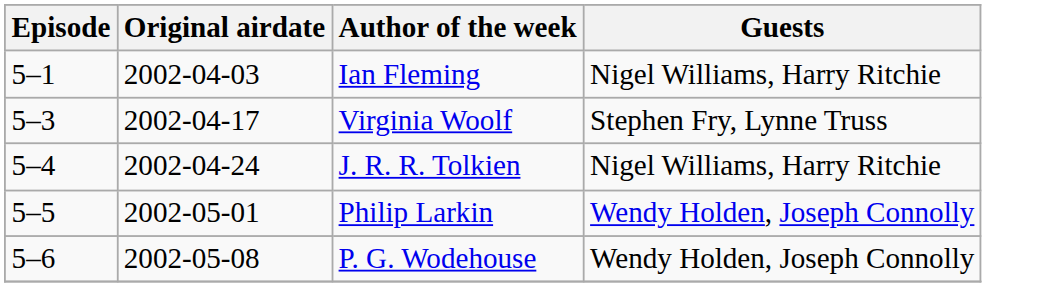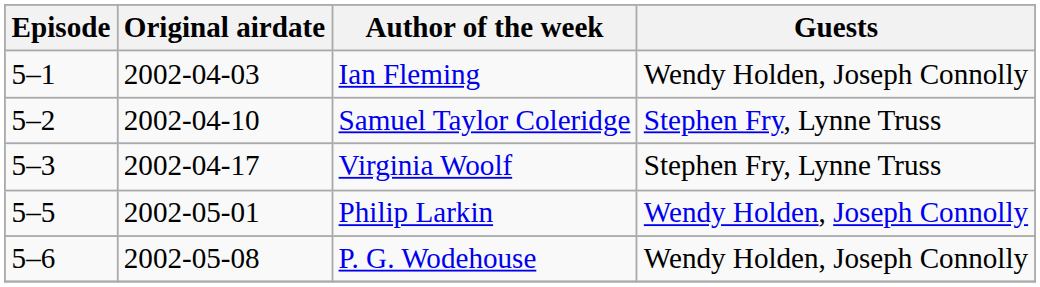 <table class="wikitable">
 <tr>
 <th>Episode</th>
 <th>Original airdate</th>
 <th>Author of the week</th>
 <th>Guests</th>
 </tr>
 <tr>
 <td>5–1</td>
 <td>2002-04-03</td>
 <td><a href='#'>Ian Fleming</a></td>
-<td>Nigel Williams, Harry Ritchie</td>
+<td>Wendy Holden, Joseph Connolly</td>
+</tr>
+<tr>
+<td>5–2</td>
+<td>2002-04-10</td>
+<td><a href='#'>Samuel Taylor Coleridge</a></td>
+<td><a href='#'>Stephen Fry</a>, Lynne Truss</td>
 </tr>
 <tr>
 <td>5–3</td>
 <td>2002-04-17</td>
 <td><a href='#'>Virginia Woolf</a></td>
 <td>Stephen Fry, Lynne Truss</td>
-</tr>
-<tr>
-<td>5–4</td>
-<td>2002-04-24</td>
-<td><a href='#'>J. R. R. Tolkien</a></td>
-<td>Nigel Williams, Harry Ritchie</td>
 </tr>
 <tr>
 <td>5–5</td>
 <td>2002-05-01</td>
 <td><a href='#'>Philip Larkin</a></td>
 <td><a href='#'>Wendy Holden</a>, <a href='#'>Joseph Connolly</a></td>
 </tr>
 <tr>
 <td>5–6</td>
 <td>2002-05-08</td>
 <td><a href='#'>P. G. Wodehouse</a></td>
 <td>Wendy Holden, Joseph Connolly</td>
 </tr>
 <tr>
 </tr>
 </table>
